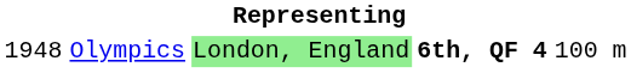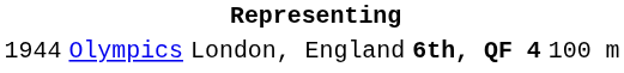 <table>
 <tr>
 <th colspan="6">Representing </th>
 </tr>
 <tr>
-<td>1948</td>
+<td>1944</td>
 <td><a href='#'>Olympics</a></td>
-<td style="background: lightgreen;">London, England</td>
+<td>London, England</td>
 <td><strong>6th, QF 4</strong></td>
 <td>100 m</td>
 <td><a href='#'></a></td>
 </tr>
 </table>
